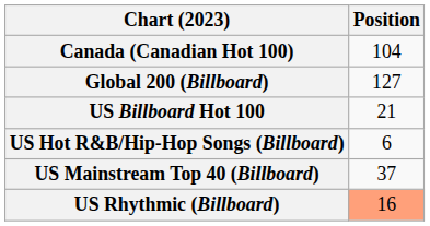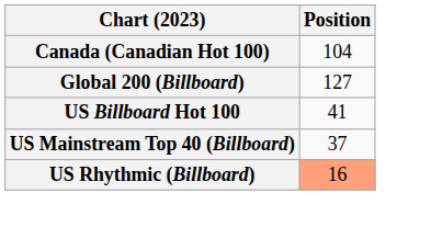 <table class="wikitable sortable plainrowheaders" style="text-align:center">
 <tr>
 <th scope="col">Chart (2023)</th>
 <th scope="col">Position</th>
 </tr>
 <tr>
 <th scope="row">Canada (Canadian Hot 100)</th>
 <td>104</td>
 </tr>
 <tr>
 <th scope="row">Global 200 (<em>Billboard</em>)</th>
 <td>127</td>
 </tr>
 <tr>
 <th scope="row">US <em>Billboard</em> Hot 100</th>
-<td>21</td>
-</tr>
-<tr>
-<th scope="row">US Hot R&B/Hip-Hop Songs (<em>Billboard</em>)</th>
-<td>6</td>
+<td>41</td>
 </tr>
 <tr>
 <th scope="row">US Mainstream Top 40 (<em>Billboard</em>)</th>
 <td>37</td>
 </tr>
 <tr>
 <th scope="row">US Rhythmic (<em>Billboard</em>)</th>
 <td style="background: lightsalmon;">16</td>
 </tr>
 </table>
